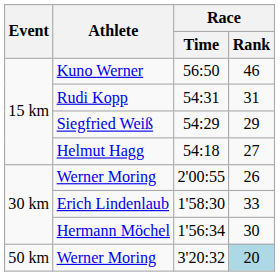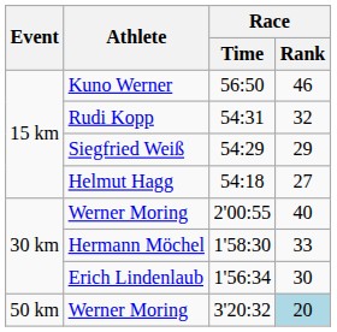 <table class="wikitable" border="1" style="font-size:90%">
 <tr>
 <th rowspan=2>Event</th>
 <th rowspan=2>Athlete</th>
 <th colspan=2>Race</th>
 </tr>
 <tr>
 <th>Time</th>
 <th>Rank</th>
 </tr>
 <tr>
 <td rowspan=4>15 km</td>
 <td><a href='#'>Kuno Werner</a></td>
 <td align=center>56:50</td>
 <td align=center>46</td>
 </tr>
 <tr>
 <td><a href='#'>Rudi Kopp</a></td>
 <td align=center>54:31</td>
-<td align=center>31</td>
+<td align=center>32</td>
 </tr>
 <tr>
 <td><a href='#'>Siegfried Weiß</a></td>
 <td align=center>54:29</td>
 <td align=center>29</td>
 </tr>
 <tr>
 <td><a href='#'>Helmut Hagg</a></td>
 <td align=center>54:18</td>
 <td align=center>27</td>
 </tr>
 <tr>
 <td rowspan=3>30 km</td>
 <td><a href='#'>Werner Moring</a></td>
 <td align=center>2'00:55</td>
-<td align=center>26</td>
+<td align=center>40</td>
 </tr>
 <tr>
-<td><a href='#'>Erich Lindenlaub</a></td>
+<td><a href='#'>Hermann Möchel</a></td>
 <td align=center>1'58:30</td>
 <td align=center>33</td>
 </tr>
 <tr>
-<td><a href='#'>Hermann Möchel</a></td>
+<td><a href='#'>Erich Lindenlaub</a></td>
 <td align=center>1'56:34</td>
 <td align=center>30</td>
 </tr>
 <tr>
 <td>50 km</td>
 <td><a href='#'>Werner Moring</a></td>
 <td align=center>3'20:32</td>
 <td align=center style="background: lightblue;">20</td>
 </tr>
 </table>
